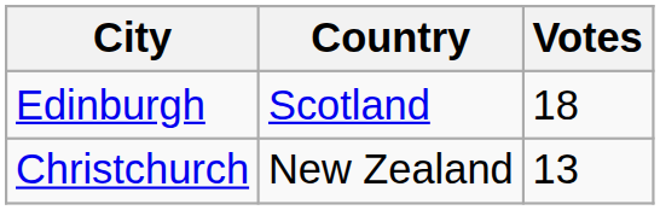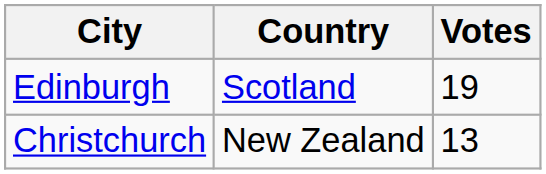 <table class="wikitable">
 <tr>
 <th scope="col">City</th>
 <th scope="col">Country</th>
 <th scope="col">Votes</th>
 </tr>
 <tr>
 <td><a href='#'>Edinburgh</a></td>
 <td> <a href='#'>Scotland</a></td>
-<td>18</td>
+<td>19</td>
 </tr>
 <tr>
 <td><a href='#'>Christchurch</a></td>
 <td> New Zealand</td>
 <td>13</td>
 </tr>
 </table>
